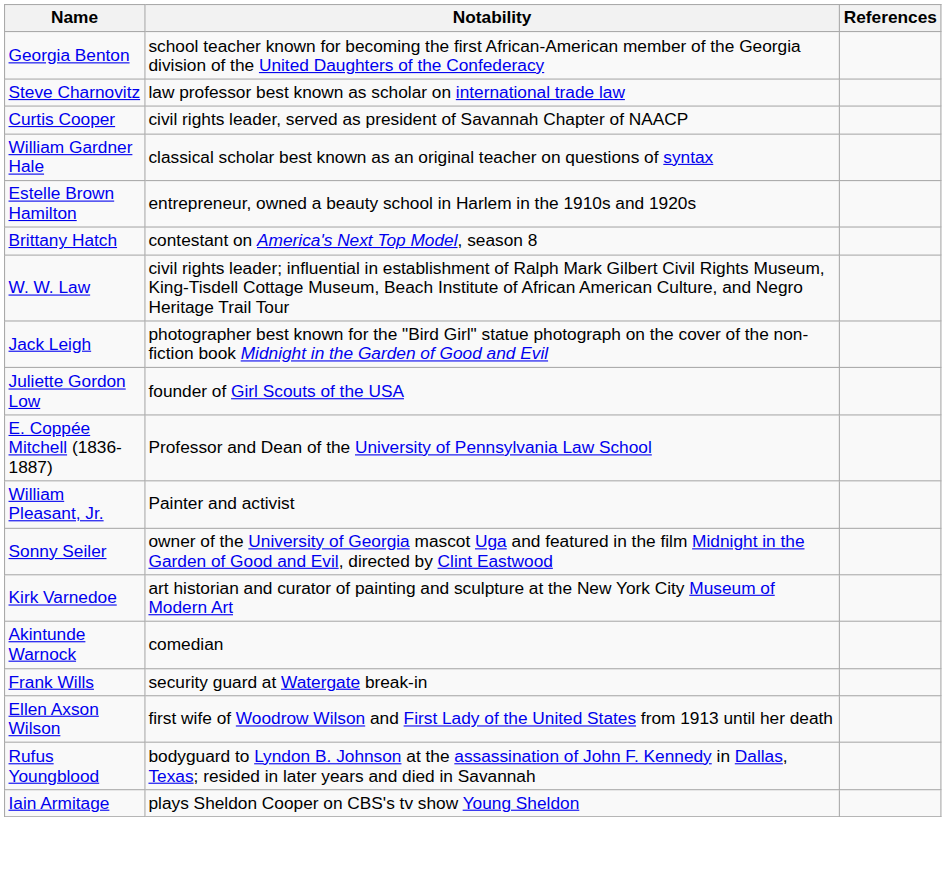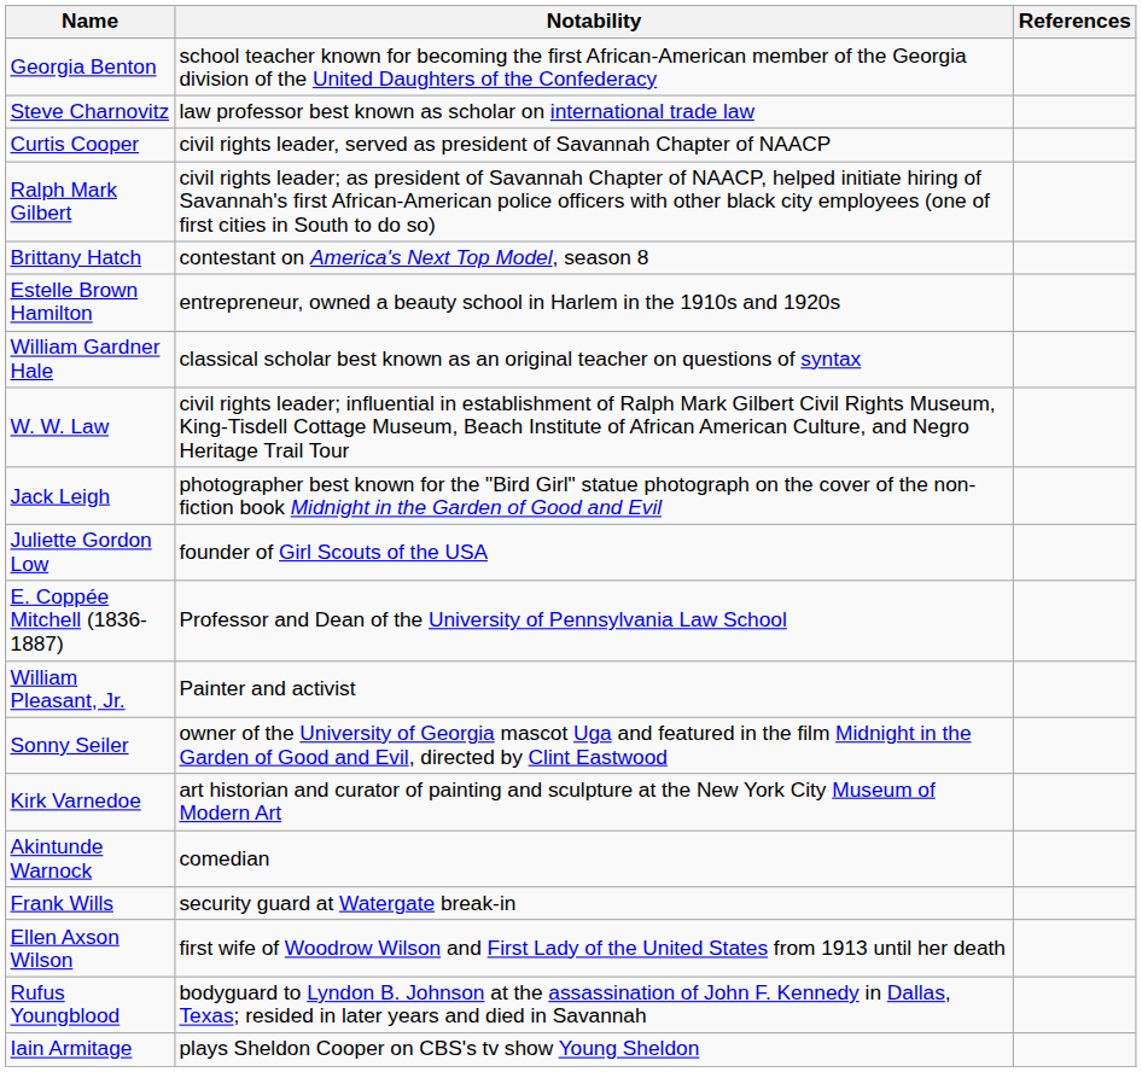 <table class="wikitable sortable">
 <tr>
 <th style="width:15%;">Name</th>
 <th style="width:75%;">Notability</th>
 <th style="width:10%;" class="unsortable">References</th>
 </tr>
 <tr>
 <td><a href='#'>Georgia Benton</a></td>
 <td>school teacher known for becoming the first African-American member of the Georgia division of the <a href='#'>United Daughters of the Confederacy</a></td>
 <td></td>
 </tr>
 <tr>
 <td><a href='#'>Steve Charnovitz</a></td>
 <td>law professor best known as scholar on <a href='#'>international trade law</a></td>
 <td></td>
 </tr>
 <tr>
 <td><a href='#'>Curtis Cooper</a></td>
 <td>civil rights leader, served as president of Savannah Chapter of NAACP</td>
 <td></td>
 </tr>
 <tr>
-<td><a href='#'>William Gardner Hale</a></td>
-<td>classical scholar best known as an original teacher on questions of <a href='#'>syntax</a></td>
+<td><a href='#'>Ralph Mark Gilbert</a></td>
+<td>civil rights leader; as president of Savannah Chapter of NAACP, helped initiate hiring of Savannah's first African-American police officers with other black city employees (one of first cities in South to do so)</td>
+<td></td>
+</tr>
+<tr>
+<td><a href='#'>Brittany Hatch</a></td>
+<td>contestant on <em><a href='#'>America's Next Top Model</a></em>, season 8</td>
 <td></td>
 </tr>
 <tr>
 <td><a href='#'>Estelle Brown Hamilton</a></td>
 <td>entrepreneur, owned a beauty school in Harlem in the 1910s and 1920s</td>
 <td></td>
 </tr>
 <tr>
-<td><a href='#'>Brittany Hatch</a></td>
-<td>contestant on <em><a href='#'>America's Next Top Model</a></em>, season 8</td>
+<td><a href='#'>William Gardner Hale</a></td>
+<td>classical scholar best known as an original teacher on questions of <a href='#'>syntax</a></td>
 <td></td>
 </tr>
 <tr>
 <td><a href='#'>W. W. Law</a></td>
 <td>civil rights leader; influential in establishment of Ralph Mark Gilbert Civil Rights Museum, King-Tisdell Cottage Museum, Beach Institute of African American Culture, and Negro Heritage Trail Tour</td>
 <td></td>
 </tr>
 <tr>
 <td><a href='#'>Jack Leigh</a></td>
 <td>photographer best known for the "Bird Girl" statue photograph on the cover of the non-fiction book <em><a href='#'>Midnight in the Garden of Good and Evil</a></em></td>
 <td></td>
 </tr>
 <tr>
 <td><a href='#'>Juliette Gordon Low</a></td>
 <td>founder of <a href='#'>Girl Scouts of the USA</a></td>
 <td></td>
 </tr>
 <tr>
 <td><a href='#'>E. Coppée Mitchell</a> (1836-1887)</td>
 <td>Professor and Dean of the <a href='#'>University of Pennsylvania Law School</a></td>
 </tr>
 <tr>
 <td><a href='#'>William Pleasant, Jr.</a></td>
 <td>Painter and activist</td>
 <td></td>
 </tr>
 <tr>
 <td><a href='#'>Sonny Seiler</a></td>
 <td>owner of the <a href='#'>University of Georgia</a> mascot <a href='#'>Uga</a> and featured in the film <a href='#'>Midnight in the Garden of Good and Evil</a>, directed by <a href='#'>Clint Eastwood</a></td>
 <td></td>
 </tr>
 <tr>
 <td><a href='#'>Kirk Varnedoe</a></td>
 <td>art historian and curator of painting and sculpture at the New York City <a href='#'>Museum of Modern Art</a></td>
 <td></td>
 </tr>
 <tr>
 <td><a href='#'>Akintunde Warnock</a></td>
 <td>comedian</td>
 <td></td>
 </tr>
 <tr>
 <td><a href='#'>Frank Wills</a></td>
 <td>security guard at <a href='#'>Watergate</a> break-in</td>
 <td></td>
 </tr>
 <tr>
 <td><a href='#'>Ellen Axson Wilson</a></td>
 <td>first wife of <a href='#'>Woodrow Wilson</a> and <a href='#'>First Lady of the United States</a> from 1913 until her death</td>
 <td></td>
 </tr>
 <tr>
 <td><a href='#'>Rufus Youngblood</a></td>
 <td>bodyguard to <a href='#'>Lyndon B. Johnson</a> at the <a href='#'>assassination of John F. Kennedy</a> in <a href='#'>Dallas</a>, <a href='#'>Texas</a>; resided in later years and died in Savannah</td>
 <td></td>
 </tr>
 <tr>
 <td><a href='#'>Iain Armitage</a></td>
 <td>plays Sheldon Cooper on CBS's tv show <a href='#'>Young Sheldon</a></td>
 <td></td>
 </tr>
 </table>
